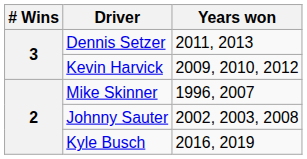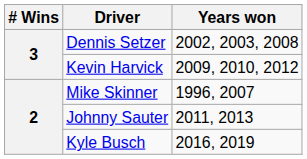 <table class="wikitable" style="font-size: 95%;">
 <tr>
 <th># Wins</th>
 <th>Driver</th>
 <th>Years won</th>
 </tr>
 <tr>
 <th rowspan="2">3</th>
 <td><a href='#'>Dennis Setzer</a></td>
-<td>2011, 2013</td>
+<td>2002, 2003, 2008</td>
 </tr>
 <tr>
 <td><a href='#'>Kevin Harvick</a></td>
 <td>2009, 2010, 2012</td>
 </tr>
 <tr>
 <th rowspan="3">2</th>
 <td><a href='#'>Mike Skinner</a></td>
 <td>1996, 2007</td>
 </tr>
 <tr>
 <td><a href='#'>Johnny Sauter</a></td>
-<td>2002, 2003, 2008</td>
+<td>2011, 2013</td>
 </tr>
 <tr>
 <td><a href='#'>Kyle Busch</a></td>
 <td>2016, 2019</td>
 </tr>
 </table>
